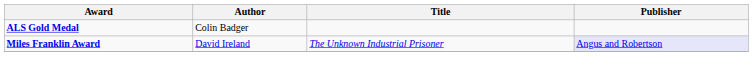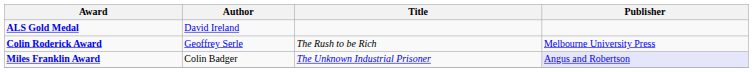 <table class="wikitable" width=95%>
 <tr>
 <th>Award</th>
 <th>Author</th>
 <th>Title</th>
 <th>Publisher</th>
 </tr>
 <tr>
 <td><strong><a href='#'>ALS Gold Medal</a></strong></td>
-<td>Colin Badger</td>
+<td><a href='#'>David Ireland</a></td>
 <td></td>
 <td></td>
 </tr>
 <tr>
+<td><strong><a href='#'>Colin Roderick Award</a></strong></td>
+<td><a href='#'>Geoffrey Serle</a></td>
+<td><em>The Rush to be Rich</em></td>
+<td><a href='#'>Melbourne University Press</a></td>
+</tr>
+<tr>
 <td><strong><a href='#'>Miles Franklin Award</a></strong></td>
-<td><a href='#'>David Ireland</a></td>
+<td>Colin Badger</td>
 <td><em><a href='#'>The Unknown Industrial Prisoner</a></em></td>
 <td style="background: lavender;"><a href='#'>Angus and Robertson</a></td>
 </tr>
 <tr>
 </tr>
 </table>
